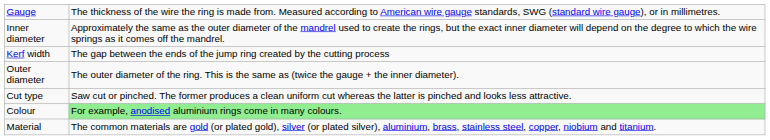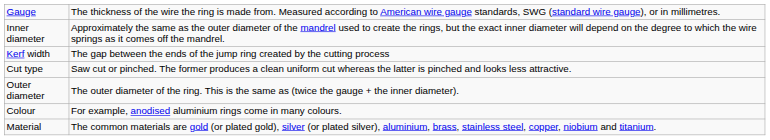 <table class="wikitable">
 <tr>
 <td><a href='#'>Gauge</a></td>
 <td>The thickness of the wire the ring is made from. Measured according to <a href='#'>American wire gauge</a> standards, SWG (<a href='#'>standard wire gauge</a>), or in millimetres.</td>
 </tr>
 <tr>
 <td>Inner diameter</td>
 <td>Approximately the same as the outer diameter of the <a href='#'>mandrel</a> used to create the rings, but the exact inner diameter will depend on the degree to which the wire springs as it comes off the mandrel.</td>
 </tr>
 <tr>
 <td><a href='#'>Kerf</a> width</td>
 <td>The gap between the ends of the jump ring created by the cutting process</td>
 </tr>
 <tr>
+<td>Cut type</td>
+<td>Saw cut or pinched. The former produces a clean uniform cut whereas the latter is pinched and looks less attractive.</td>
+</tr>
+<tr>
 <td>Outer diameter</td>
 <td>The outer diameter of the ring. This is the same as (twice the gauge + the inner diameter).</td>
 </tr>
 <tr>
-<td>Cut type</td>
-<td>Saw cut or pinched. The former produces a clean uniform cut whereas the latter is pinched and looks less attractive.</td>
-</tr>
-<tr>
 <td>Colour</td>
-<td style="background: lightgreen;">For example, <a href='#'>anodised</a> aluminium rings come in many colours.</td>
+<td>For example, <a href='#'>anodised</a> aluminium rings come in many colours.</td>
 </tr>
 <tr>
 <td>Material</td>
 <td>The common materials are <a href='#'>gold</a> (or plated gold), <a href='#'>silver</a> (or plated silver), <a href='#'>aluminium</a>, <a href='#'>brass</a>, <a href='#'>stainless steel</a>, <a href='#'>copper</a>, <a href='#'>niobium</a> and <a href='#'>titanium</a>.</td>
 </tr>
 </table>
